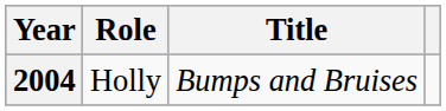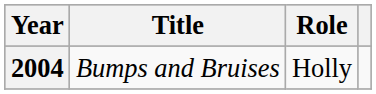 <table class="wikitable plainrowheaders" style="margin-right: 0;">
 <tr>
 <th scope="col">Year</th>
+<th scope="col">Title</th>
 <th scope="col">Role</th>
-<th scope="col">Title</th>
 <th scope="col" class="unsortable"></th>
 </tr>
 <tr>
 <th scope=row>2004</th>
+<td><em>Bumps and Bruises</em></td>
 <td>Holly</td>
-<td><em>Bumps and Bruises</em></td>
 <td style="text-align:center;"></td>
 </tr>
 </table>
